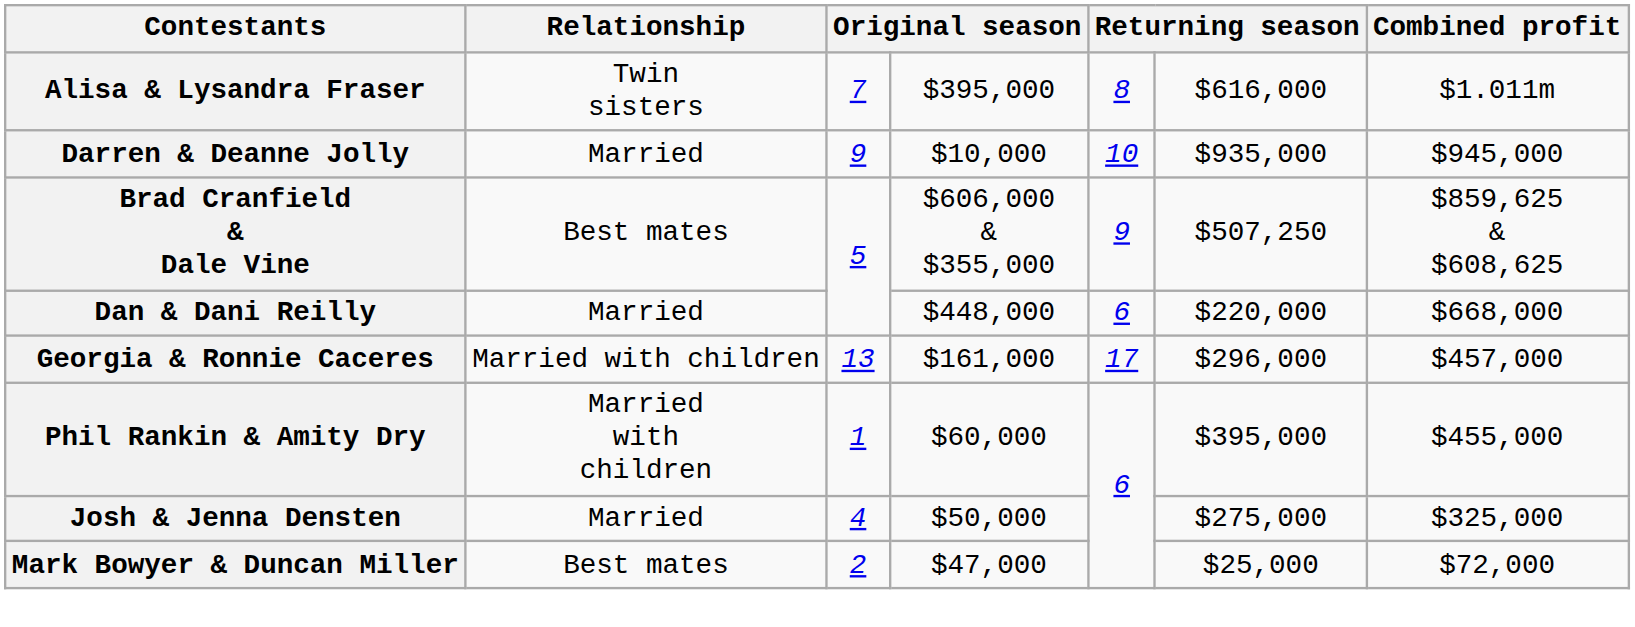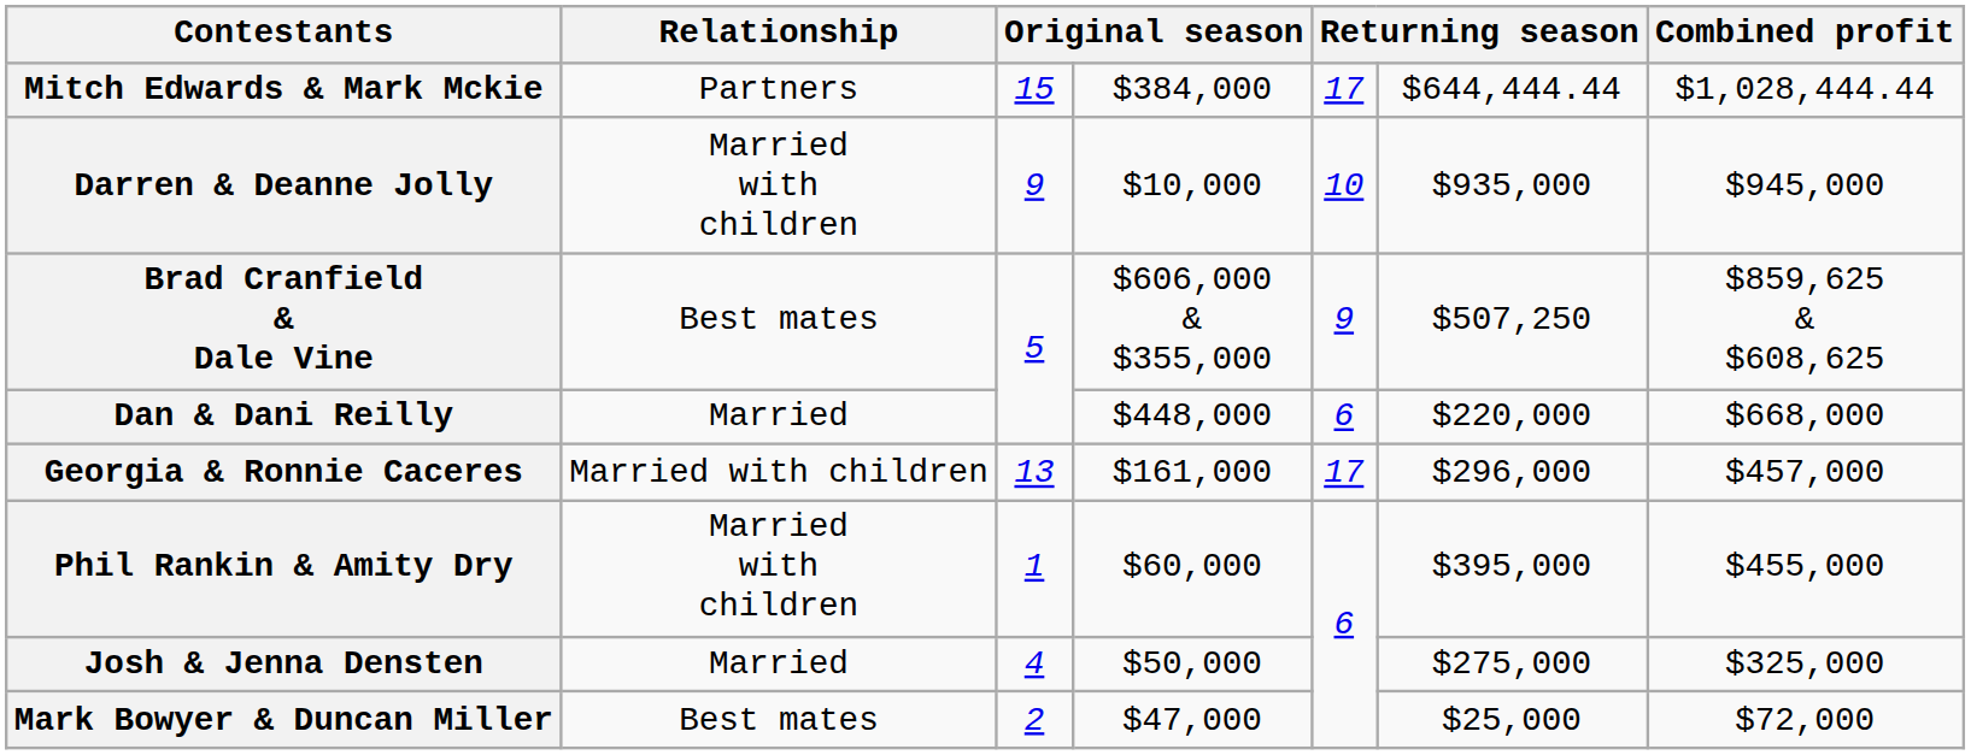 <table class="wikitable plainrowheaders" style="text-align: center; font-size:90%;">
 <tr>
 <th>Contestants</th>
 <th>Relationship</th>
 <th colspan="2">Original season</th>
 <th colspan="2">Returning season</th>
 <th>Combined profit</th>
 </tr>
 <tr>
-<th>Alisa & Lysandra Fraser</th>
-<td>Twin<br>sisters</td>
-<td><em><a href='#'>7</a></em></td>
-<td>$395,000</td>
-<td><em><a href='#'>8</a></em></td>
-<td>$616,000</td>
-<td>$1.011m</td>
+<th>Mitch Edwards & Mark Mckie</th>
+<td>Partners</td>
+<td><em><a href='#'>15</a></em></td>
+<td>$384,000</td>
+<td><em><a href='#'>17</a></em></td>
+<td>$644,444.44</td>
+<td>$1,028,444.44</td>
 </tr>
 <tr>
 <th>Darren & Deanne Jolly</th>
-<td>Married</td>
+<td>Married<br>with<br>children</td>
 <td><em><a href='#'>9</a></em></td>
 <td>$10,000</td>
 <td><em><a href='#'>10</a></em></td>
 <td>$935,000</td>
 <td>$945,000</td>
 </tr>
 <tr>
 <th>Brad Cranfield<br>&<br>Dale Vine</th>
 <td>Best mates</td>
 <td rowspan="2"><em><a href='#'>5</a></em></td>
 <td>$606,000<br>&<br>$355,000</td>
 <td><em><a href='#'>9</a></em></td>
 <td>$507,250</td>
 <td>$859,625<br>&<br>$608,625</td>
 </tr>
 <tr>
 <th>Dan & Dani Reilly</th>
 <td>Married</td>
 <td>$448,000</td>
 <td><em><a href='#'>6</a></em></td>
 <td>$220,000</td>
 <td>$668,000</td>
 </tr>
 <tr>
 <th>Georgia & Ronnie Caceres</th>
 <td>Married with children</td>
 <td><em><a href='#'>13</a></em></td>
 <td>$161,000</td>
 <td><em><a href='#'>17</a></em></td>
 <td>$296,000</td>
 <td>$457,000</td>
 </tr>
 <tr>
 <th>Phil Rankin & Amity Dry</th>
 <td>Married<br>with<br>children</td>
 <td><em><a href='#'>1</a></em></td>
 <td>$60,000</td>
 <td rowspan="3"><em><a href='#'>6</a></em></td>
 <td>$395,000</td>
 <td>$455,000</td>
 </tr>
 <tr>
 <th>Josh & Jenna Densten</th>
 <td>Married</td>
 <td><em><a href='#'>4</a></em></td>
 <td>$50,000</td>
 <td>$275,000</td>
 <td>$325,000</td>
 </tr>
 <tr>
 <th>Mark Bowyer & Duncan Miller</th>
 <td>Best mates</td>
 <td><em><a href='#'>2</a></em></td>
 <td>$47,000</td>
 <td>$25,000</td>
 <td>$72,000</td>
 </tr>
 </table>
